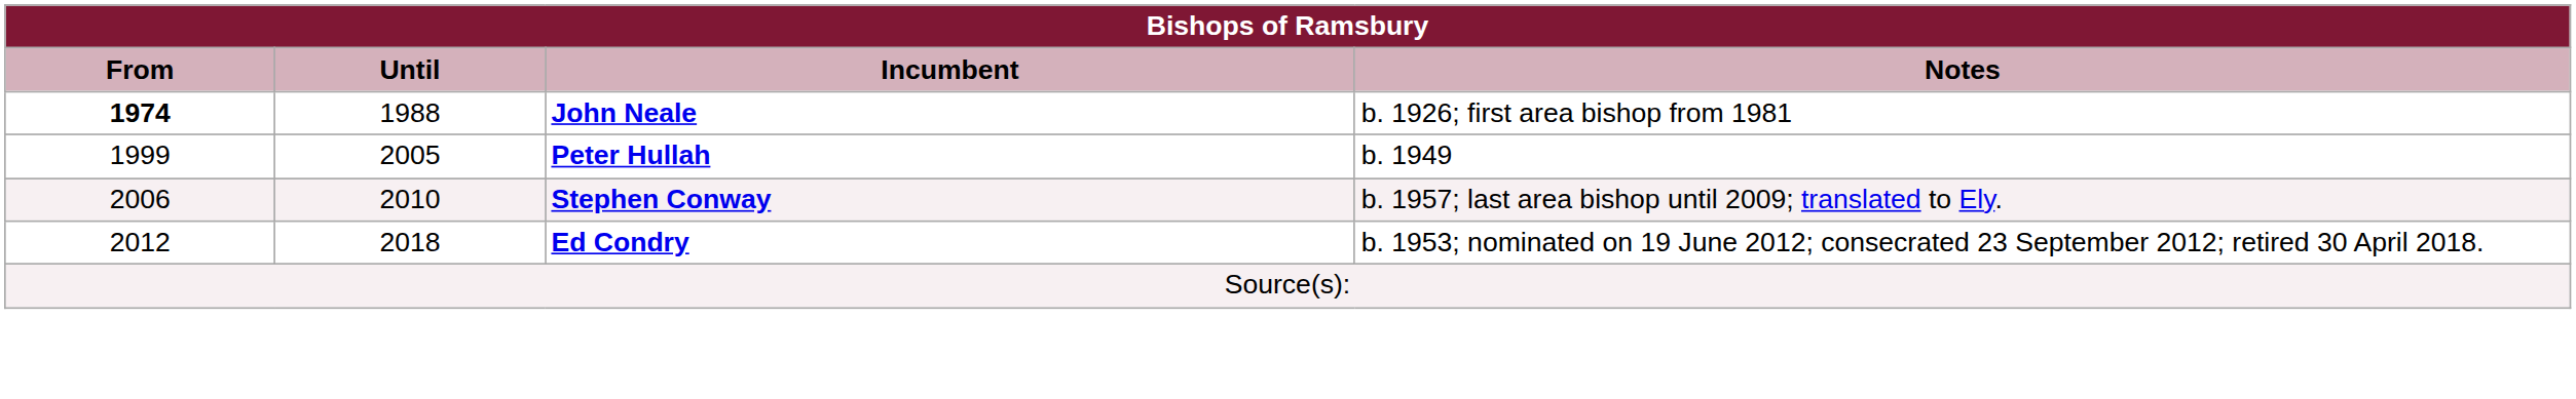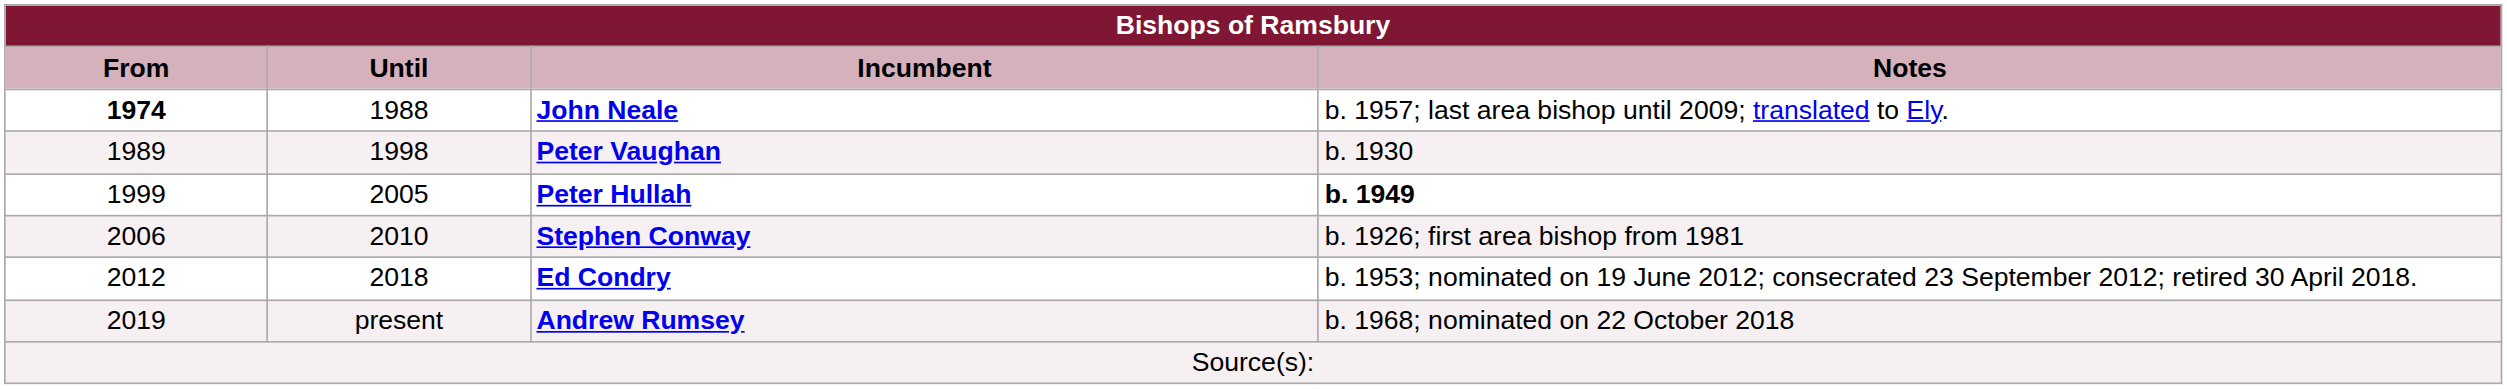 <table class="wikitable" style="width:95%;" border="1" cellpadding="2">
 <tr>
 <th colspan="4" style="background-color: #7F1734; color: white;">Bishops of Ramsbury</th>
 </tr>
 <tr>
 <th style="background-color: #D4B1BB; width: 10%;">From</th>
 <th style="background-color: #D4B1BB; width: 10%;">Until</th>
 <th style="background-color: #D4B1BB; width: 30%;">Incumbent</th>
 <th style="background-color: #D4B1BB; width: 45%;">Notes</th>
 </tr>
 <tr valign="top" style="background-color: white;">
 <td style="text-align: center;"><strong>1974</strong></td>
 <td style="text-align: center;">1988</td>
 <td><strong><a href='#'>John Neale</a></strong></td>
-<td>b. 1926; first area bishop from 1981</td>
+<td>b. 1957; last area bishop until 2009; <a href='#'>translated</a> to <a href='#'>Ely</a>.</td>
+</tr>
+<tr valign="top" style="background-color: #F7F0F2;">
+<td style="text-align: center;">1989</td>
+<td style="text-align: center;">1998</td>
+<td><strong><a href='#'>Peter Vaughan</a></strong></td>
+<td>b. 1930</td>
 </tr>
 <tr valign="top" style="background-color: white;">
 <td style="text-align: center;">1999</td>
 <td style="text-align: center;">2005</td>
 <td><strong><a href='#'>Peter Hullah</a></strong></td>
-<td>b. 1949</td>
+<td><strong>b. 1949</strong></td>
 </tr>
 <tr valign="top" style="background-color: #F7F0F2;">
 <td style="text-align: center;">2006</td>
 <td style="text-align: center;">2010</td>
 <td><strong><a href='#'>Stephen Conway</a></strong></td>
-<td>b. 1957; last area bishop until 2009; <a href='#'>translated</a> to <a href='#'>Ely</a>.</td>
+<td>b. 1926; first area bishop from 1981</td>
 </tr>
 <tr valign="top" style="background-color: white;">
 <td style="text-align: center;">2012</td>
 <td style="text-align: center;">2018</td>
 <td><strong><a href='#'>Ed Condry</a></strong></td>
 <td>b. 1953; nominated on 19 June 2012; consecrated 23 September 2012; retired 30 April 2018.</td>
 </tr>
 <tr valign="top" style="background-color: #F7F0F2;">
+<td style="text-align: center;">2019</td>
+<td style="text-align: center;">present</td>
+<td><strong><a href='#'>Andrew Rumsey</a></strong></td>
+<td>b. 1968; nominated on 22 October 2018</td>
+</tr>
+<tr valign="top" style="background-color: #F7F0F2;">
 <td style="text-align: center;" colspan="4">Source(s):</td>
 </tr>
 </table>
